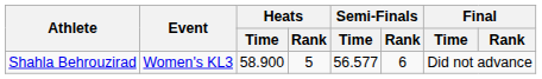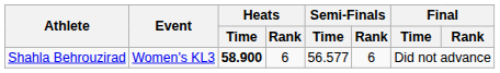 <table class="wikitable" style="font-size:90%">
 <tr>
 <th rowspan="2">Athlete</th>
 <th rowspan="2">Event</th>
 <th colspan="2">Heats</th>
 <th colspan="2">Semi-Finals</th>
 <th colspan="2">Final</th>
 </tr>
 <tr>
 <th>Time</th>
 <th>Rank</th>
 <th>Time</th>
 <th>Rank</th>
 <th>Time</th>
 <th>Rank</th>
 </tr>
 <tr>
 <td><a href='#'>Shahla Behrouzirad</a></td>
 <td><a href='#'>Women's KL3</a></td>
-<td align="center">58.900</td>
-<td align="center">5</td>
+<td align="center"><strong>58.900</strong></td>
+<td align="center">6</td>
 <td align="center">56.577</td>
 <td align="center">6</td>
 <td colspan="2" align="center">Did not advance</td>
 </tr>
 </table>
